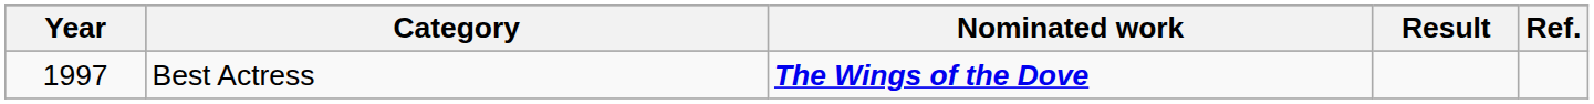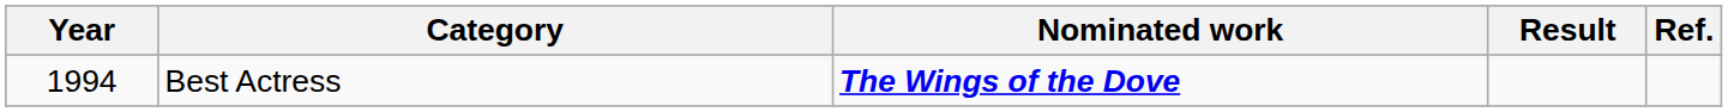 <table class=wikitable>
 <tr>
 <th scope="col" style="width:5em;">Year</th>
 <th scope="col" style="width:26em;">Category</th>
 <th scope="col" style="width:25em;">Nominated work</th>
 <th scope="col" style="width:5em;">Result</th>
 <th>Ref.</th>
 </tr>
 <tr>
-<td style="text-align:center;">1997</td>
+<td style="text-align:center;">1994</td>
 <td>Best Actress</td>
 <td><strong><em><a href='#'>The Wings of the Dove</a></em></strong></td>
 <td></td>
 <td></td>
 </tr>
 </table>
